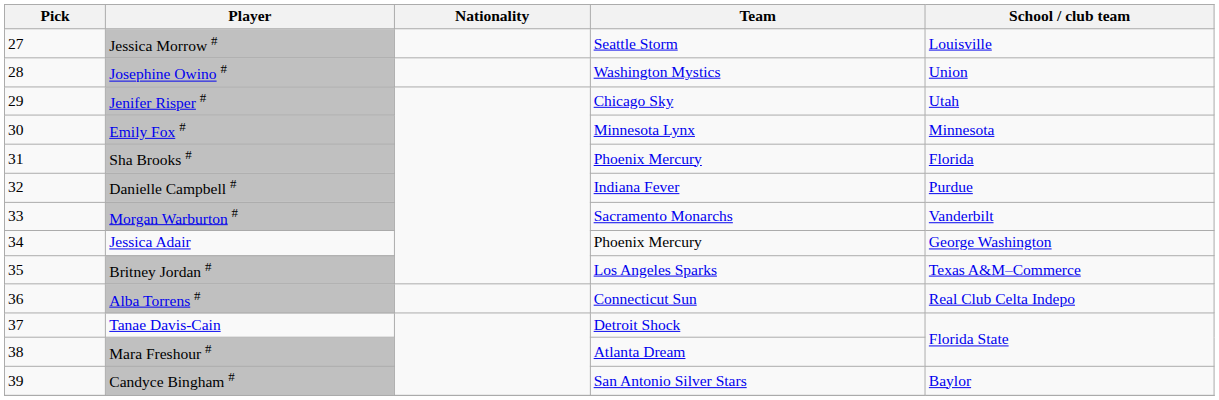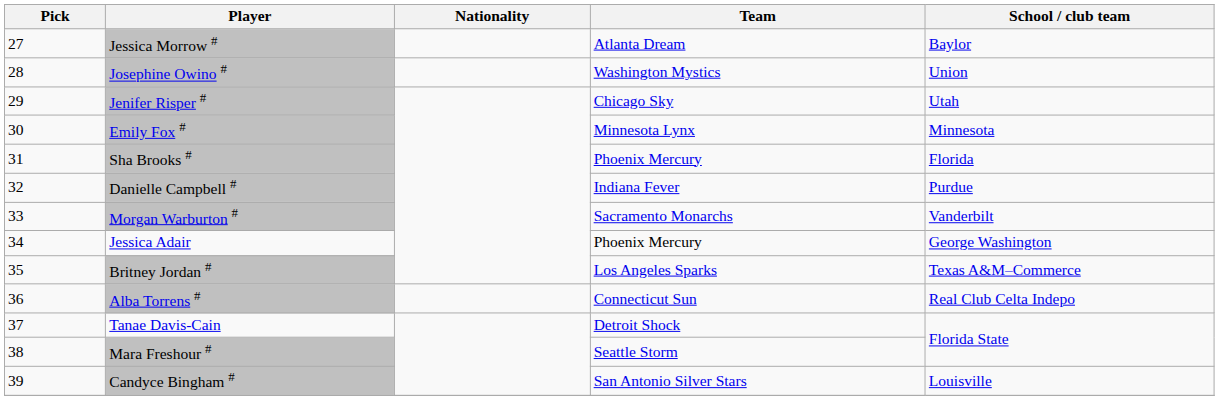 <table class="wikitable sortable">
 <tr>
 <th width=100>Pick</th>
 <th width=300>Player</th>
 <th width=200>Nationality</th>
 <th width=350>Team</th>
 <th width=300>School / club team</th>
 </tr>
 <tr>
 <td>27</td>
 <td bgcolor=#C0C0C0>Jessica Morrow <sup>#</sup></td>
 <td></td>
-<td><a href='#'>Seattle Storm</a></td>
-<td><a href='#'>Louisville</a></td>
+<td><a href='#'>Atlanta Dream</a></td>
+<td><a href='#'>Baylor</a></td>
 </tr>
 <tr>
 <td>28</td>
 <td bgcolor=#C0C0C0><a href='#'>Josephine Owino</a> <sup>#</sup></td>
 <td></td>
 <td><a href='#'>Washington Mystics</a></td>
 <td><a href='#'>Union</a></td>
 </tr>
 <tr>
 <td>29</td>
 <td bgcolor=#C0C0C0><a href='#'>Jenifer Risper</a> <sup>#</sup></td>
 <td rowspan=7></td>
 <td><a href='#'>Chicago Sky</a></td>
 <td><a href='#'>Utah</a></td>
 </tr>
 <tr>
 <td>30</td>
 <td bgcolor=#C0C0C0><a href='#'>Emily Fox</a> <sup>#</sup></td>
 <td><a href='#'>Minnesota Lynx</a></td>
 <td><a href='#'>Minnesota</a></td>
 </tr>
 <tr>
 <td>31</td>
 <td bgcolor=#C0C0C0>Sha Brooks <sup>#</sup></td>
 <td><a href='#'>Phoenix Mercury</a></td>
 <td><a href='#'>Florida</a></td>
 </tr>
 <tr>
 <td>32</td>
 <td bgcolor=#C0C0C0>Danielle Campbell <sup>#</sup></td>
 <td><a href='#'>Indiana Fever</a></td>
 <td><a href='#'>Purdue</a></td>
 </tr>
 <tr>
 <td>33</td>
 <td bgcolor=#C0C0C0><a href='#'>Morgan Warburton</a> <sup>#</sup></td>
 <td><a href='#'>Sacramento Monarchs</a></td>
 <td><a href='#'>Vanderbilt</a></td>
 </tr>
 <tr>
 <td>34</td>
 <td><a href='#'>Jessica Adair</a></td>
 <td>Phoenix Mercury </td>
 <td><a href='#'>George Washington</a></td>
 </tr>
 <tr>
 <td>35</td>
 <td bgcolor=#C0C0C0>Britney Jordan <sup>#</sup></td>
 <td><a href='#'>Los Angeles Sparks</a></td>
 <td><a href='#'>Texas A&M–Commerce</a></td>
 </tr>
 <tr>
 <td>36</td>
 <td bgcolor=#C0C0C0><a href='#'>Alba Torrens</a> <sup>#</sup></td>
 <td></td>
 <td><a href='#'>Connecticut Sun</a></td>
 <td><a href='#'>Real Club Celta Indepo</a> </td>
 </tr>
 <tr>
 <td>37</td>
 <td><a href='#'>Tanae Davis-Cain</a></td>
 <td rowspan=3></td>
 <td><a href='#'>Detroit Shock</a></td>
 <td rowspan=2><a href='#'>Florida State</a></td>
 </tr>
 <tr>
 <td>38</td>
 <td bgcolor=#C0C0C0>Mara Freshour <sup>#</sup></td>
-<td><a href='#'>Atlanta Dream</a></td>
+<td><a href='#'>Seattle Storm</a></td>
 </tr>
 <tr>
 <td>39</td>
 <td bgcolor=#C0C0C0>Candyce Bingham <sup>#</sup></td>
 <td><a href='#'>San Antonio Silver Stars</a></td>
-<td><a href='#'>Baylor</a></td>
+<td><a href='#'>Louisville</a></td>
 </tr>
 <tr>
 </tr>
 </table>
